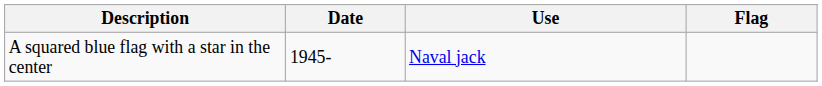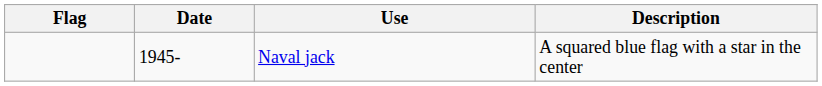 <table class="wikitable" style="background: #f9f9f9">
 <tr>
-<th width="246">Description</th>
+<th width="110">Flag</th>
 <th width="100">Date</th>
 <th width="246">Use</th>
-<th width="110">Flag</th>
+<th width="246">Description</th>
 </tr>
 <tr>
-<td>A squared blue flag with a star in the center</td>
+<td></td>
 <td>1945-</td>
 <td><a href='#'>Naval jack</a></td>
-<td></td>
+<td>A squared blue flag with a star in the center</td>
 </tr>
 </table>
